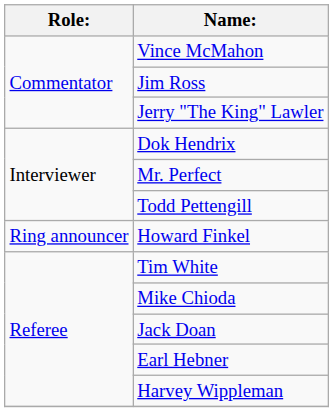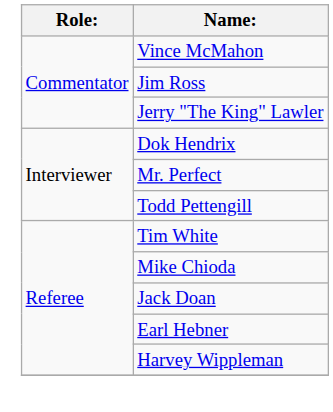 <table class=wikitable style="font-size:90%; margin: 0.5em 1em 0.5em 0; float: right; clear: right;">
 <tr>
 <th>Role:</th>
 <th>Name:</th>
 </tr>
 <tr>
 <td rowspan=3><a href='#'>Commentator</a></td>
 <td><a href='#'>Vince McMahon</a></td>
 </tr>
 <tr>
 <td><a href='#'>Jim Ross</a></td>
 </tr>
 <tr>
 <td><a href='#'>Jerry "The King" Lawler</a></td>
 </tr>
 <tr>
 <td rowspan=3>Interviewer</td>
 <td><a href='#'>Dok Hendrix</a></td>
 </tr>
 <tr>
 <td><a href='#'>Mr. Perfect</a></td>
 </tr>
 <tr>
 <td><a href='#'>Todd Pettengill</a></td>
 </tr>
 <tr>
-<td rowspan=1><a href='#'>Ring announcer</a></td>
-<td><a href='#'>Howard Finkel</a></td>
-</tr>
-<tr>
 <td rowspan=5><a href='#'>Referee</a></td>
 <td><a href='#'>Tim White</a></td>
 </tr>
 <tr>
 <td><a href='#'>Mike Chioda</a></td>
 </tr>
 <tr>
 <td><a href='#'>Jack Doan</a></td>
 </tr>
 <tr>
 <td><a href='#'>Earl Hebner</a></td>
 </tr>
 <tr>
 <td><a href='#'>Harvey Wippleman</a></td>
 </tr>
 <tr>
 </tr>
 </table>
